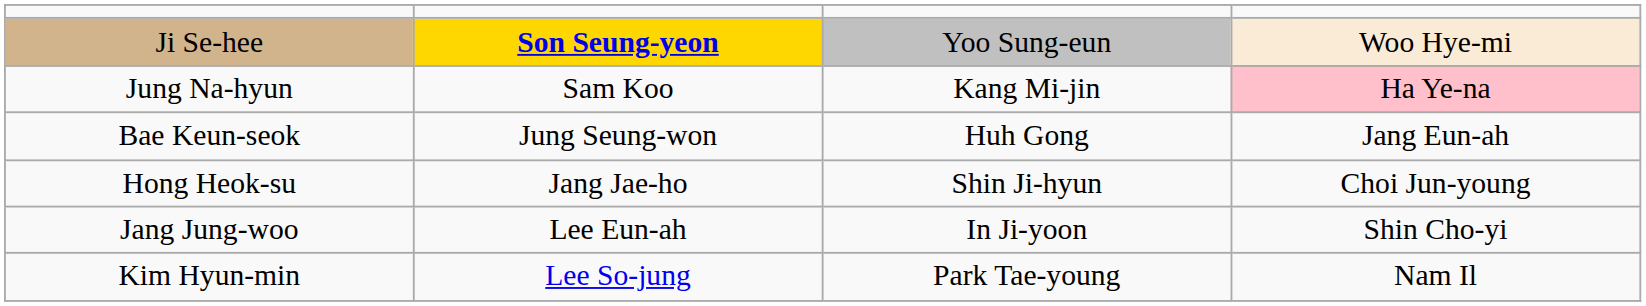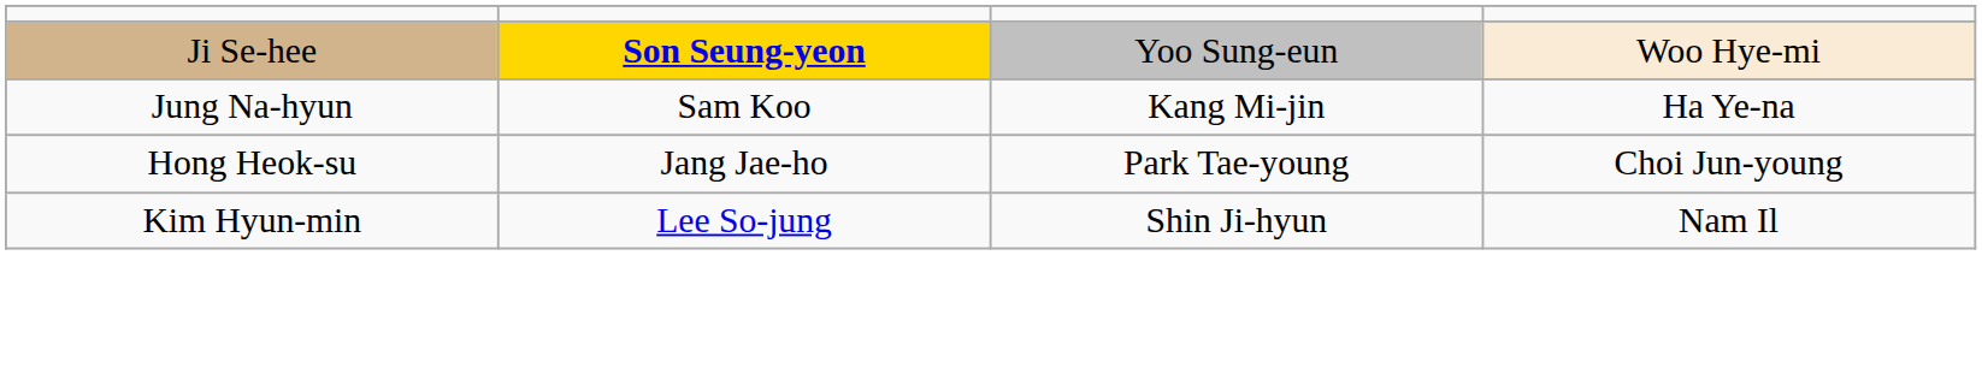 <table class="wikitable"  style="text-align:center; font-size:100%; width:70%;">
 <tr>
 <td style="width:13%;" scope="col" style="background:#d0f0c0;"><strong></strong></td>
 <td style="width:13%;" scope="col" style="background:#ccf;"><strong></strong></td>
 <td style="width:13%;" scope="col" style="background:pink;"><strong></strong></td>
 <td style="width:13%;" scope="col" style="background:#ffe5b4;"><strong></strong></td>
 </tr>
 <tr>
 <td bgcolor="tan">Ji Se-hee</td>
 <td bgcolor="gold"><strong><a href='#'>Son Seung-yeon</a></strong></td>
 <td bgcolor="silver">Yoo Sung-eun</td>
 <td bgcolor="antiquewhite">Woo Hye-mi</td>
 </tr>
 <tr>
 <td>Jung Na-hyun</td>
 <td>Sam Koo</td>
 <td>Kang Mi-jin</td>
-<td style="background: pink;">Ha Ye-na</td>
-</tr>
-<tr>
-<td>Bae Keun-seok</td>
-<td>Jung Seung-won</td>
-<td>Huh Gong</td>
-<td>Jang Eun-ah</td>
+<td>Ha Ye-na</td>
 </tr>
 <tr>
 <td>Hong Heok-su</td>
 <td>Jang Jae-ho</td>
-<td>Shin Ji-hyun</td>
+<td>Park Tae-young</td>
 <td>Choi Jun-young</td>
-</tr>
-<tr>
-<td>Jang Jung-woo</td>
-<td>Lee Eun-ah</td>
-<td>In Ji-yoon</td>
-<td>Shin Cho-yi</td>
 </tr>
 <tr>
 <td>Kim Hyun-min</td>
 <td><a href='#'>Lee So-jung</a></td>
-<td>Park Tae-young</td>
+<td>Shin Ji-hyun</td>
 <td>Nam Il</td>
 </tr>
 </table>
